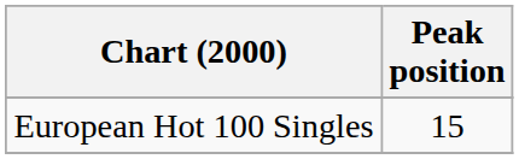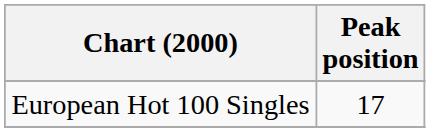 <table class="wikitable sortable">
 <tr>
 <th align="left">Chart (2000)</th>
 <th align="left">Peak<br>position</th>
 </tr>
 <tr>
 </tr>
 <tr>
 <td align="left">European Hot 100 Singles</td>
-<td style="text-align:center;">15</td>
+<td style="text-align:center;">17</td>
 </tr>
 <tr>
 </tr>
 <tr>
 </tr>
 <tr>
 </tr>
 </table>
